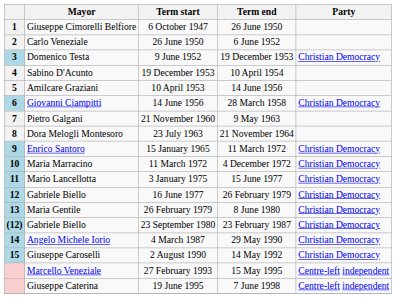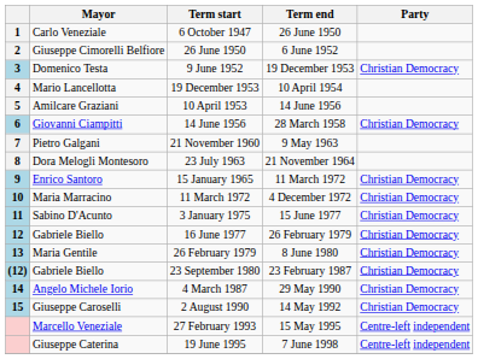 <table class="wikitable">
 <tr>
 <th class=unsortable> </th>
 <th>Mayor</th>
 <th>Term start</th>
 <th>Term end</th>
 <th>Party</th>
 </tr>
 <tr>
 <th>1</th>
-<td>Giuseppe Cimorelli Belfiore</td>
+<td>Carlo Veneziale</td>
 <td align=center>6 October 1947</td>
 <td align=center>26 June 1950</td>
 <td></td>
 </tr>
 <tr>
 <th>2</th>
-<td>Carlo Veneziale</td>
+<td>Giuseppe Cimorelli Belfiore</td>
 <td align=center>26 June 1950</td>
 <td align=center>6 June 1952</td>
 <td></td>
 </tr>
 <tr>
 <th style="background:#ADD8E6;">3</th>
 <td>Domenico Testa</td>
 <td align=center>9 June 1952</td>
 <td align=center>19 December 1953</td>
 <td><a href='#'>Christian Democracy</a></td>
 </tr>
 <tr>
 <th>4</th>
-<td>Sabino D'Acunto</td>
+<td>Mario Lancellotta</td>
 <td align=center>19 December 1953</td>
 <td align=center>10 April 1954</td>
 <td></td>
 </tr>
 <tr>
 <th>5</th>
 <td>Amilcare Graziani</td>
 <td align=center>10 April 1953</td>
 <td align=center>14 June 1956</td>
 <td></td>
 </tr>
 <tr>
 <th style="background:#ADD8E6;">6</th>
 <td><a href='#'>Giovanni Ciampitti</a></td>
 <td align=center>14 June 1956</td>
 <td align=center>28 March 1958</td>
 <td><a href='#'>Christian Democracy</a></td>
 </tr>
 <tr>
 <th>7</th>
 <td>Pietro Galgani</td>
 <td align=center>21 November 1960</td>
 <td align=center>9 May 1963</td>
 <td></td>
 </tr>
 <tr>
 <th>8</th>
 <td>Dora Melogli Montesoro</td>
 <td align=center>23 July 1963</td>
 <td align=center>21 November 1964</td>
 <td></td>
 </tr>
 <tr>
 <th style="background:#ADD8E6;">9</th>
 <td><a href='#'>Enrico Santoro</a></td>
 <td align=center>15 January 1965</td>
 <td align=center>11 March 1972</td>
 <td><a href='#'>Christian Democracy</a></td>
 </tr>
 <tr>
 <th style="background:#ADD8E6;">10</th>
 <td>Maria Marracino</td>
 <td align=center>11 March 1972</td>
 <td align=center>4 December 1972</td>
 <td><a href='#'>Christian Democracy</a></td>
 </tr>
 <tr>
 <th style="background:#ADD8E6;">11</th>
-<td>Mario Lancellotta</td>
+<td>Sabino D'Acunto</td>
 <td align=center>3 January 1975</td>
 <td align=center>15 June 1977</td>
 <td><a href='#'>Christian Democracy</a></td>
 </tr>
 <tr>
 <th style="background:#ADD8E6;">12</th>
 <td>Gabriele Biello</td>
 <td align=center>16 June 1977</td>
 <td align=center>26 February 1979</td>
 <td><a href='#'>Christian Democracy</a></td>
 </tr>
 <tr>
 <th style="background:#ADD8E6;">13</th>
 <td>Maria Gentile</td>
 <td align=center>26 February 1979</td>
 <td align=center>8 June 1980</td>
 <td><a href='#'>Christian Democracy</a></td>
 </tr>
 <tr>
 <th style="background:#ADD8E6;">(12)</th>
 <td>Gabriele Biello</td>
 <td align=center>23 September 1980</td>
 <td align=center>23 February 1987</td>
 <td><a href='#'>Christian Democracy</a></td>
 </tr>
 <tr>
 <th style="background:#ADD8E6;">14</th>
 <td><a href='#'>Angelo Michele Iorio</a></td>
 <td align=center>4 March 1987</td>
 <td align=center>29 May 1990</td>
 <td><a href='#'>Christian Democracy</a></td>
 </tr>
 <tr>
 <th style="background:#ADD8E6;">15</th>
 <td>Giuseppe Caroselli</td>
 <td align=center>2 August 1990</td>
 <td align=center>14 May 1992</td>
 <td><a href='#'>Christian Democracy</a></td>
 </tr>
 <tr>
 <th style="background:#FBCFCF;"></th>
 <td><a href='#'>Marcello Veneziale</a></td>
 <td align=center>27 February 1993</td>
 <td align=center>15 May 1995</td>
 <td><a href='#'>Centre-left</a> <a href='#'>independent</a></td>
 </tr>
 <tr>
 <th style="background:#FBCFCF;"></th>
 <td>Giuseppe Caterina</td>
 <td align=center>19 June 1995</td>
 <td align=center>7 June 1998</td>
 <td><a href='#'>Centre-left</a> <a href='#'>independent</a></td>
 </tr>
 <tr>
 </tr>
 </table>
